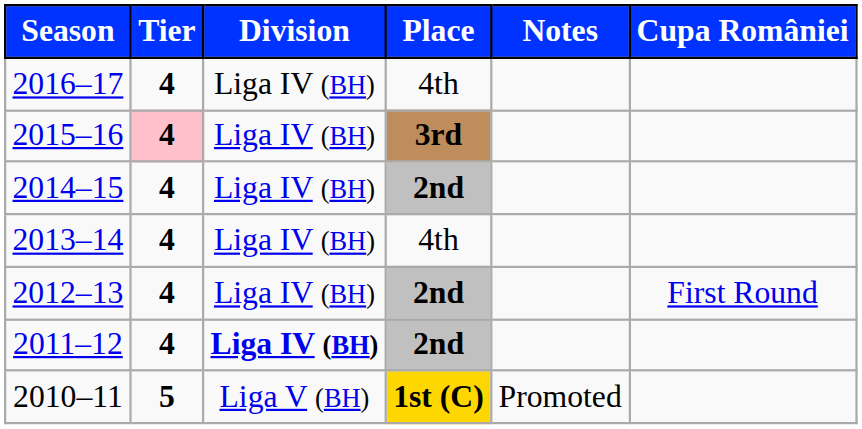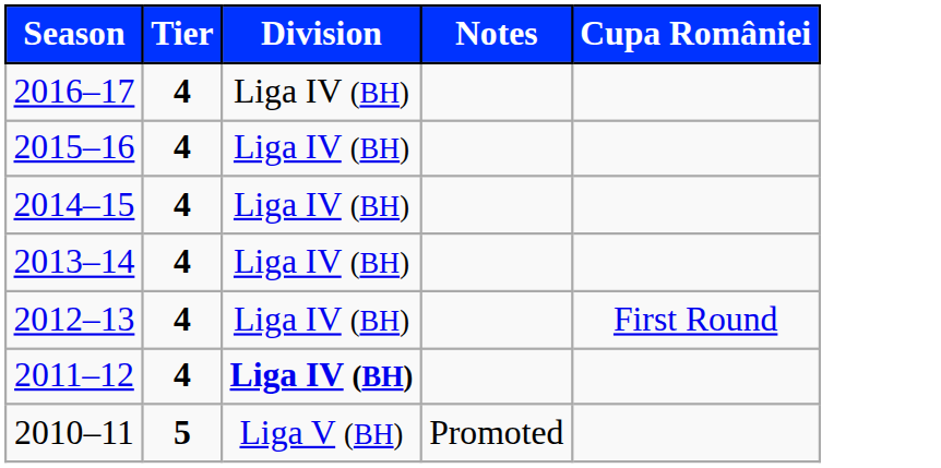 <table class="wikitable" style="text-align:center; font-size:90%">
 <tr>
 <th style="background:#0033ff;color:#FFFFFF;border:1px solid #000000;">Season</th>
 <th style="background:#0033ff;color:#FFFFFF;border:1px solid #000000;">Tier</th>
 <th style="background:#0033ff;color:#FFFFFF;border:1px solid #000000;">Division</th>
-<th style="background:#0033ff;color:#FFFFFF;border:1px solid #000000;">Place</th>
 <th style="background:#0033ff;color:#FFFFFF;border:1px solid #000000;">Notes</th>
 <th style="background:#0033ff;color:#FFFFFF;border:1px solid #000000;">Cupa României</th>
 </tr>
 <tr>
 <td><a href='#'>2016–17</a></td>
 <td><strong>4</strong></td>
 <td>Liga IV <small>(<a href='#'>BH</a>)</small></td>
-<td>4th</td>
 <td></td>
 <td></td>
 </tr>
 <tr>
 <td><a href='#'>2015–16</a></td>
-<td style="background: pink;"><strong>4</strong></td>
+<td><strong>4</strong></td>
 <td><a href='#'>Liga IV</a> <small>(<a href='#'>BH</a>)</small></td>
-<td align=center bgcolor=#BF8D5B><strong>3rd</strong></td>
 <td></td>
 <td></td>
 </tr>
 <tr>
 <td><a href='#'>2014–15</a></td>
 <td><strong>4</strong></td>
 <td><a href='#'>Liga IV</a> <small>(<a href='#'>BH</a>)</small></td>
-<td align=center bgcolor=silver><strong>2nd</strong></td>
 <td></td>
 <td></td>
 </tr>
 <tr>
 <td><a href='#'>2013–14</a></td>
 <td><strong>4</strong></td>
 <td><a href='#'>Liga IV</a> <small>(<a href='#'>BH</a>)</small></td>
-<td>4th</td>
 <td></td>
 <td></td>
 </tr>
 <tr>
 <td><a href='#'>2012–13</a></td>
 <td><strong>4</strong></td>
 <td><a href='#'>Liga IV</a> <small>(<a href='#'>BH</a>)</small></td>
-<td align=center bgcolor=silver><strong>2nd</strong></td>
 <td></td>
 <td><a href='#'>First Round</a></td>
 </tr>
 <tr>
 <td><a href='#'>2011–12</a></td>
 <td><strong>4</strong></td>
 <td><strong><a href='#'>Liga IV</a> <small>(<a href='#'>BH</a>)</small></strong></td>
-<td align=center bgcolor=silver><strong>2nd</strong></td>
 <td></td>
 <td></td>
 </tr>
 <tr>
 <td>2010–11</td>
 <td><strong>5</strong></td>
 <td><a href='#'>Liga V</a> <small>(<a href='#'>BH</a>)</small></td>
-<td align=center bgcolor=gold><strong>1st (C)</strong></td>
 <td>Promoted</td>
 <td></td>
 </tr>
 </table>
